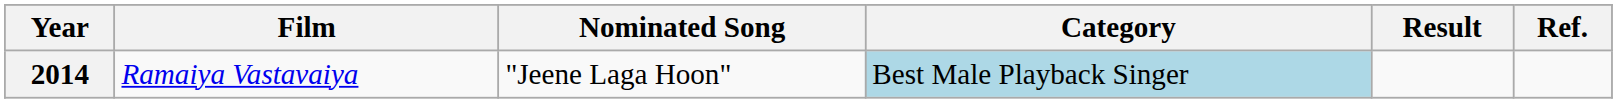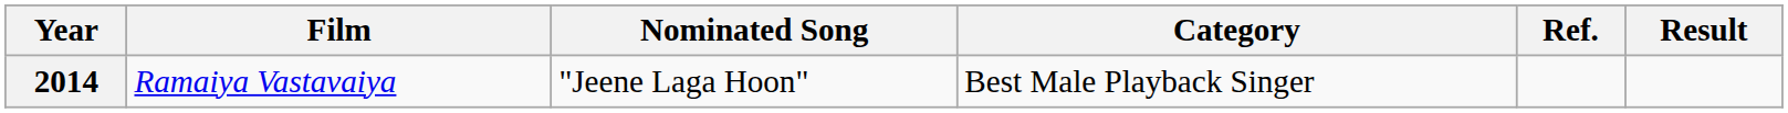 <table class="wikitable plainrowhneaders" width="100%" "textcolor:#000;">
 <tr>
 <th>Year</th>
 <th>Film</th>
 <th>Nominated Song</th>
 <th>Category</th>
+<th>Ref.</th>
 <th>Result</th>
-<th>Ref.</th>
 </tr>
 <tr>
 <th>2014</th>
 <td><em><a href='#'>Ramaiya Vastavaiya</a></em></td>
 <td>"Jeene Laga Hoon"</td>
-<td style="background: lightblue;">Best Male Playback Singer</td>
+<td>Best Male Playback Singer</td>
 <td></td>
 <td></td>
 </tr>
 </table>
